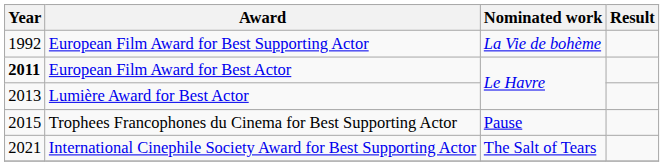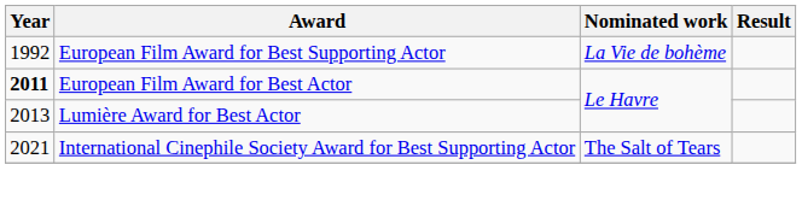 <table class = "wikitable">
 <tr>
 <th>Year</th>
 <th>Award</th>
 <th>Nominated work</th>
 <th>Result</th>
 </tr>
 <tr>
 <td>1992</td>
 <td><a href='#'>European Film Award for Best Supporting Actor</a></td>
 <td><em><a href='#'>La Vie de bohème</a></em></td>
 <td></td>
 </tr>
 <tr>
 <td><strong>2011</strong></td>
 <td><a href='#'>European Film Award for Best Actor</a></td>
 <td rowspan=2><em><a href='#'>Le Havre</a></em></td>
 <td></td>
 </tr>
 <tr>
 <td>2013</td>
 <td><a href='#'>Lumière Award for Best Actor</a></td>
 <td></td>
 </tr>
 <tr>
-<td>2015</td>
-<td>Trophees Francophones du Cinema for Best Supporting Actor</td>
-<td><a href='#'>Pause</a></td>
-<td></td>
-</tr>
-<tr>
 <td>2021</td>
 <td><a href='#'>International Cinephile Society Award for Best Supporting Actor</a></td>
 <td><a href='#'>The Salt of Tears</a></td>
 <td></td>
 </tr>
 <tr>
 </tr>
 </table>
